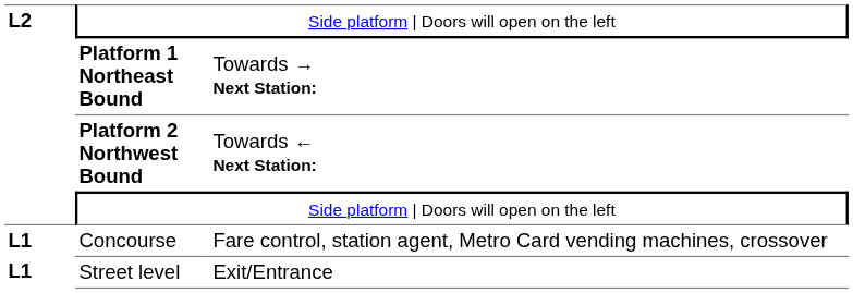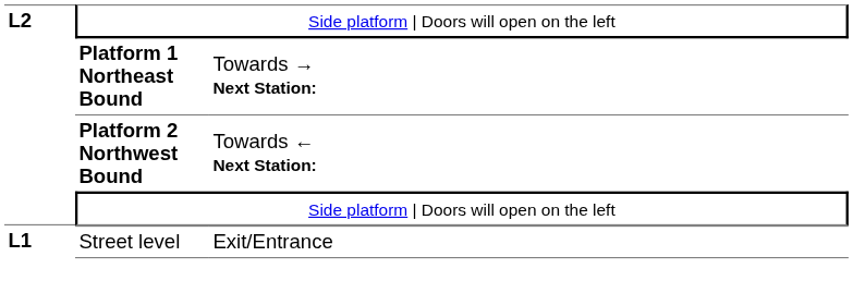 <table table border=0 cellspacing=0 cellpadding=3>
 <tr>
 <td style="border-top:solid 1px grey;border-bottom:solid 1px grey;" width=50 rowspan=4 valign=top><strong>L2</strong></td>
 <td style="border-top:solid 1px grey;border-right:solid 2px black;border-left:solid 2px black;border-bottom:solid 2px black;text-align:center;" colspan=2><small><a href='#'>Side platform</a> | Doors will open on the left </small></td>
 </tr>
 <tr>
 <td style="border-bottom:solid 1px grey;" width=100><span><strong>Platform 1</strong><br><strong>Northeast Bound</strong></span></td>
 <td style="border-bottom:solid 1px grey;" width=500>Towards → <br><small><strong>Next Station:</strong> </small></td>
 </tr>
 <tr>
 <td><span><strong>Platform 2</strong><br><strong>Northwest Bound</strong></span></td>
 <td><span></span>Towards ← <br><small><strong>Next Station:</strong>  </small></td>
 </tr>
 <tr>
 <td style="border-top:solid 2px black;border-right:solid 2px black;border-left:solid 2px black;border-bottom:solid 1px grey;" colspan=2  align=center><small><a href='#'>Side platform</a> | Doors will open on the left </small></td>
 </tr>
 <tr>
 <td valign=top><strong>L1</strong></td>
-<td valign=top>Concourse</td>
-<td valign=top>Fare control, station agent, Metro Card vending machines, crossover</td>
-</tr>
-<tr>
-<td valign=top><strong>L1</strong></td>
 <td style="border-top:solid 1px grey;border-bottom:solid 1px grey;" width=100 valign=top>Street level</td>
 <td style="border-top:solid 1px grey;border-bottom:solid 1px grey;" width=500 valign=top>Exit/Entrance</td>
 </tr>
 </table>
